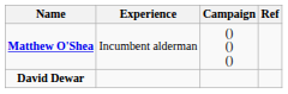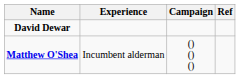 <table class="wikitable" style="text-align:center">
 <tr>
 <th>Name</th>
 <th>Experience</th>
 <th>Campaign</th>
 <th>Ref</th>
 </tr>
 <tr>
+<td><strong>David Dewar</strong></td>
+<td></td>
+<td></td>
+<td></td>
+</tr>
+<tr>
 <td><strong><a href='#'>Matthew O'Shea</a></strong></td>
 <td>Incumbent alderman</td>
 <td>()<br>()<br>()</td>
 <td></td>
 </tr>
-<tr>
-<td><strong>David Dewar</strong></td>
-<td></td>
-<td></td>
-<td></td>
-</tr>
 </table>
